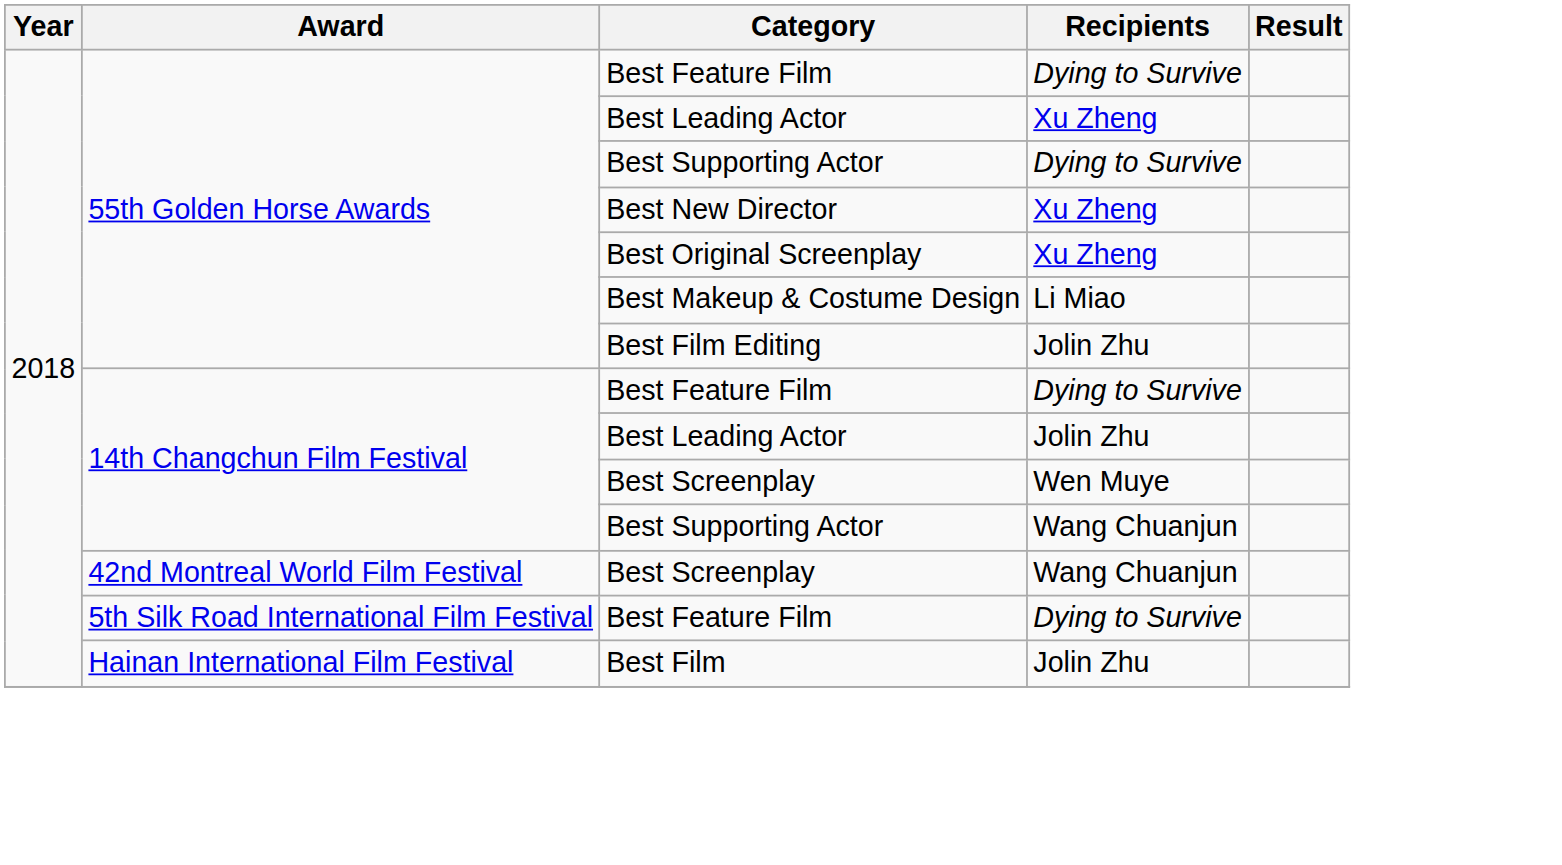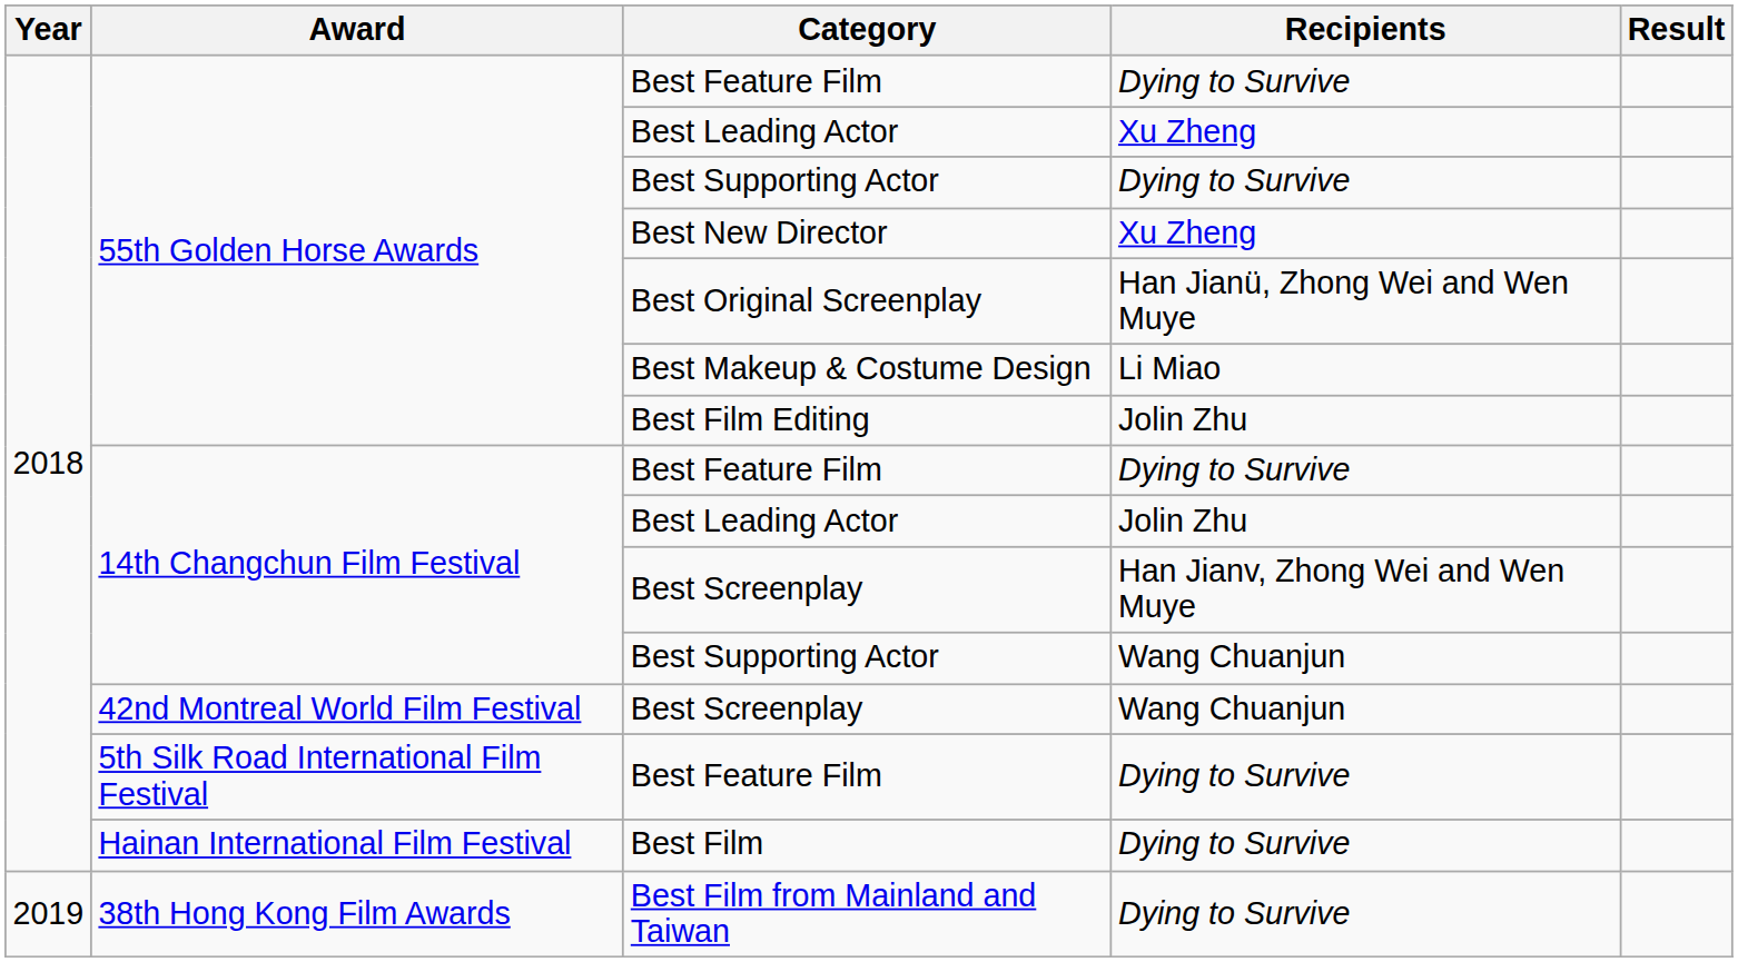 <table class="wikitable">
 <tr>
 <th>Year</th>
 <th>Award</th>
 <th>Category</th>
 <th>Recipients</th>
 <th>Result</th>
 </tr>
 <tr>
 <td rowspan=14>2018</td>
 <td rowspan=7><a href='#'>55th Golden Horse Awards</a></td>
 <td>Best  Feature Film</td>
 <td><em>Dying to Survive</em></td>
 <td></td>
 </tr>
 <tr>
 <td>Best Leading Actor</td>
 <td><a href='#'>Xu Zheng</a></td>
 <td></td>
 </tr>
 <tr>
 <td>Best Supporting Actor</td>
 <td><em>Dying to Survive</em></td>
 <td></td>
 </tr>
 <tr>
 <td>Best New Director</td>
 <td><a href='#'>Xu Zheng</a></td>
 <td></td>
 </tr>
 <tr>
 <td>Best Original Screenplay</td>
-<td><a href='#'>Xu Zheng</a></td>
+<td>Han Jianü, Zhong Wei and Wen Muye</td>
 <td></td>
 </tr>
 <tr>
 <td>Best Makeup & Costume Design</td>
 <td>Li Miao</td>
 <td></td>
 </tr>
 <tr>
 <td>Best Film Editing</td>
 <td>Jolin Zhu</td>
 <td></td>
 </tr>
 <tr>
 <td rowspan=4><a href='#'>14th Changchun Film Festival</a></td>
 <td>Best Feature Film</td>
 <td><em>Dying to Survive</em></td>
 <td></td>
 </tr>
 <tr>
 <td>Best Leading Actor</td>
 <td>Jolin Zhu</td>
 <td></td>
 </tr>
 <tr>
 <td>Best Screenplay</td>
-<td>Wen Muye</td>
+<td>Han Jianv, Zhong Wei and Wen Muye</td>
 <td></td>
 </tr>
 <tr>
 <td>Best Supporting Actor</td>
 <td>Wang Chuanjun</td>
 <td></td>
 </tr>
 <tr>
 <td><a href='#'>42nd Montreal World Film Festival</a></td>
 <td>Best Screenplay</td>
 <td>Wang Chuanjun</td>
 <td></td>
 </tr>
 <tr>
 <td><a href='#'>5th Silk Road International Film Festival</a></td>
 <td>Best Feature Film</td>
 <td><em>Dying to Survive</em></td>
 <td></td>
 </tr>
 <tr>
 <td><a href='#'>Hainan International Film Festival</a></td>
 <td>Best Film</td>
-<td>Jolin Zhu</td>
+<td><em>Dying to Survive</em></td>
+<td></td>
+</tr>
+<tr>
+<td>2019</td>
+<td><a href='#'>38th Hong Kong Film Awards</a></td>
+<td><a href='#'>Best Film from Mainland and Taiwan</a></td>
+<td><em>Dying to Survive</em></td>
 <td></td>
 </tr>
 <tr>
 </tr>
 </table>
